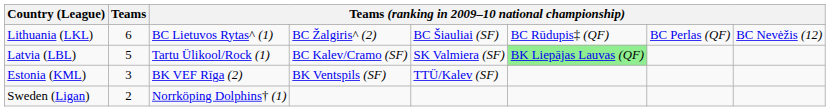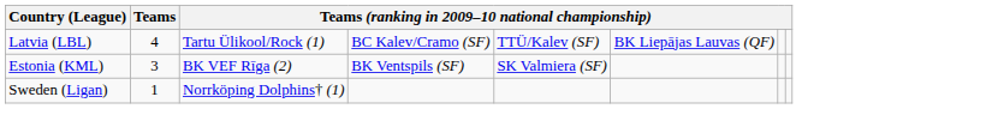 <table class="wikitable">
 <tr>
 <th rowspan=1>Country (League)</th>
 <th rowspan=1>Teams</th>
 <th colspan=6>Teams <em>(ranking in 2009–10 national championship)</em></th>
 </tr>
 <tr>
-<td bgcolor=> <a href='#'>Lithuania</a> (<a href='#'>LKL</a>)</td>
-<td align=center>6</td>
-<td><a href='#'>BC Lietuvos Rytas</a>^ <em>(1)</em></td>
-<td><a href='#'>BC Žalgiris</a>^ <em>(2)</em></td>
-<td><a href='#'>BC Šiauliai</a> <em>(SF)</em></td>
-<td><a href='#'>BC Rūdupis</a>‡ <em>(QF)</em></td>
-<td><a href='#'>BC Perlas</a> <em>(QF)</em></td>
-<td><a href='#'>BC Nevėžis</a> <em>(12)</em></td>
-</tr>
-<tr>
 <td bgcolor=> <a href='#'>Latvia</a> (<a href='#'>LBL</a>)</td>
-<td align=center>5</td>
+<td align=center>4</td>
 <td><a href='#'>Tartu Ülikool/Rock</a> <em>(1)</em></td>
 <td><a href='#'>BC Kalev/Cramo</a> <em>(SF)</em></td>
-<td><a href='#'>SK Valmiera</a> <em>(SF)</em></td>
-<td style="background: lightgreen;"><a href='#'>BK Liepājas Lauvas</a> <em>(QF)</em></td>
+<td><a href='#'>TTÜ/Kalev</a> <em>(SF)</em></td>
+<td><a href='#'>BK Liepājas Lauvas</a> <em>(QF)</em></td>
 <td></td>
 <td></td>
 </tr>
 <tr>
 <td> <a href='#'>Estonia</a> (<a href='#'>KML</a>)</td>
 <td align=center>3</td>
 <td><a href='#'>BK VEF Rīga</a> <em>(2)</em></td>
 <td><a href='#'>BK Ventspils</a> <em>(SF)</em></td>
-<td><a href='#'>TTÜ/Kalev</a> <em>(SF)</em></td>
+<td><a href='#'>SK Valmiera</a> <em>(SF)</em></td>
 <td></td>
 <td></td>
 <td></td>
 </tr>
 <tr>
 <td bgcolor=> Sweden (<a href='#'>Ligan</a>)</td>
-<td align=center>2</td>
+<td align=center>1</td>
 <td><a href='#'>Norrköping Dolphins</a>† <em>(1)</em></td>
 <td></td>
 <td></td>
 <td></td>
 <td></td>
 <td></td>
 </tr>
 </table>
